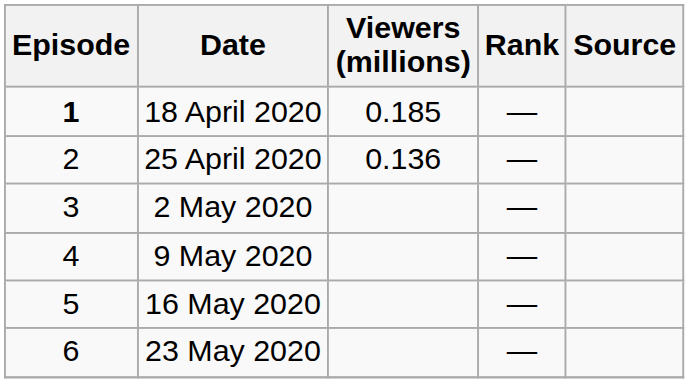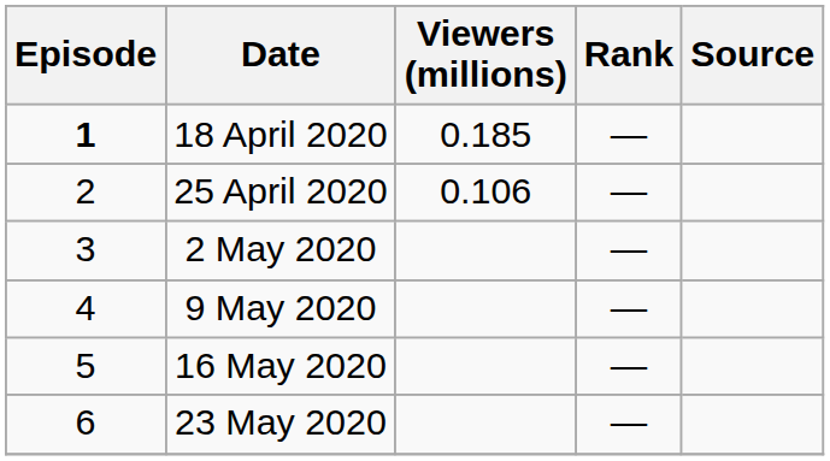 <table class="wikitable" style="text-align:center">
 <tr>
 <th>Episode</th>
 <th>Date</th>
 <th>Viewers<br>(millions)</th>
 <th>Rank</th>
 <th>Source</th>
 </tr>
 <tr>
 <td><strong>1</strong></td>
 <td>18 April 2020</td>
 <td>0.185</td>
 <td>—</td>
 <td></td>
 </tr>
 <tr>
 <td>2</td>
 <td>25 April 2020</td>
-<td>0.136</td>
+<td>0.106</td>
 <td>—</td>
 <td></td>
 </tr>
 <tr>
 <td>3</td>
 <td>2 May 2020</td>
 <td></td>
 <td>—</td>
 <td></td>
 </tr>
 <tr>
 <td>4</td>
 <td>9 May 2020</td>
 <td></td>
 <td>—</td>
 <td></td>
 </tr>
 <tr>
 <td>5</td>
 <td>16 May 2020</td>
 <td></td>
 <td>—</td>
 <td></td>
 </tr>
 <tr>
 <td>6</td>
 <td>23 May 2020</td>
 <td></td>
 <td>—</td>
 <td></td>
 </tr>
 <tr>
 </tr>
 </table>
